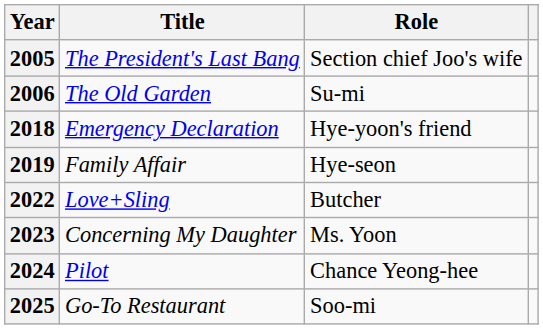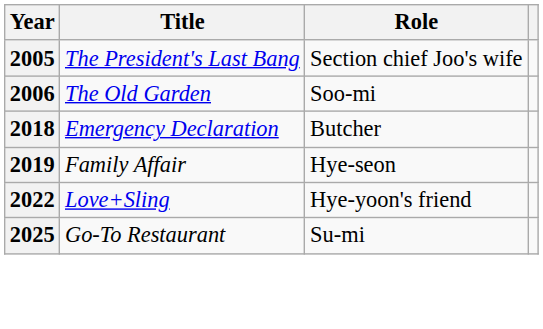 <table class="wikitable plainrowheaders sortable">
 <tr>
 <th scope="col">Year</th>
 <th scope="col">Title</th>
 <th scope="col">Role</th>
 <th scope="col" class="unsortable"></th>
 </tr>
 <tr>
 <th scope="row">2005</th>
 <td><em><a href='#'>The President's Last Bang</a></em></td>
 <td>Section chief Joo's wife</td>
 <td></td>
 </tr>
 <tr>
 <th scope="row">2006</th>
 <td><em><a href='#'>The Old Garden</a></em></td>
-<td>Su-mi</td>
+<td>Soo-mi</td>
 <td></td>
 </tr>
 <tr>
 <th scope="row">2018</th>
 <td><em><a href='#'>Emergency Declaration</a></em></td>
-<td>Hye-yoon's friend</td>
+<td>Butcher</td>
 <td></td>
 </tr>
 <tr>
 <th scope="row">2019</th>
 <td><em>Family Affair</em></td>
 <td>Hye-seon</td>
 <td></td>
 </tr>
 <tr>
 <th scope="row">2022</th>
 <td><em><a href='#'>Love+Sling</a></em></td>
-<td>Butcher</td>
-<td></td>
-</tr>
-<tr>
-<th scope="row">2023</th>
-<td><em>Concerning My Daughter</em></td>
-<td>Ms. Yoon</td>
-<td></td>
-</tr>
-<tr>
-<th scope="row">2024</th>
-<td><em><a href='#'>Pilot</a></em></td>
-<td>Chance Yeong-hee</td>
+<td>Hye-yoon's friend</td>
 <td></td>
 </tr>
 <tr>
 <th scope="row">2025</th>
 <td><em>Go-To Restaurant</em></td>
-<td>Soo-mi</td>
+<td>Su-mi</td>
 <td></td>
 </tr>
 </table>
